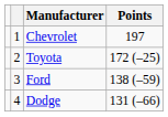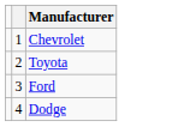 <table class="wikitable" style="font-size: 95%;">
 <tr>
 <td></td>
 <th></th>
 <th>Manufacturer</th>
-<th>Points</th>
 </tr>
 <tr>
 <td align="left"></td>
 <td style="text-align:center;">1</td>
 <td><a href='#'>Chevrolet</a></td>
-<td style="text-align:center;">197</td>
 </tr>
 <tr>
 <td align="left"></td>
 <td style="text-align:center;">2</td>
 <td><a href='#'>Toyota</a></td>
-<td style="text-align:left;">172 (–25)</td>
 </tr>
 <tr>
 <td align="left"></td>
 <td style="text-align:center;">3</td>
 <td><a href='#'>Ford</a></td>
-<td style="text-align:left;">138 (–59)</td>
 </tr>
 <tr>
 <td align="left"></td>
 <td style="text-align:center;">4</td>
 <td><a href='#'>Dodge</a></td>
-<td style="text-align:left;">131 (–66)</td>
 </tr>
 </table>
